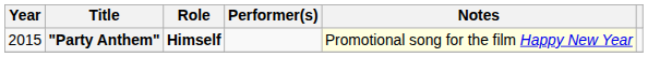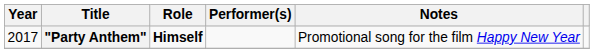 <table class="wikitable sortable plainrowheaders" id="filmography">
 <tr style="background:#ccc; text-align:center;">
 <th scope="col" class="unsortable">Year</th>
 <th scope="col" class="unsortable">Title</th>
 <th scope="col" class="unsortable">Role</th>
 <th scope="col" class="unsortable">Performer(s)</th>
 <th scope="col" class="unsortable">Notes</th>
 <th scope="col" class="unsortable"></th>
 </tr>
 <tr>
-<td>2015</td>
+<td>2017</td>
 <th scope="row">"Party Anthem"</th>
 <td><strong>Himself</strong></td>
 <td></td>
-<td style="background: lightyellow;">Promotional song for the film <em><a href='#'>Happy New Year</a></em></td>
+<td>Promotional song for the film <em><a href='#'>Happy New Year</a></em></td>
 <td style="text-align:center;"></td>
 </tr>
 <tr>
 </tr>
 </table>
